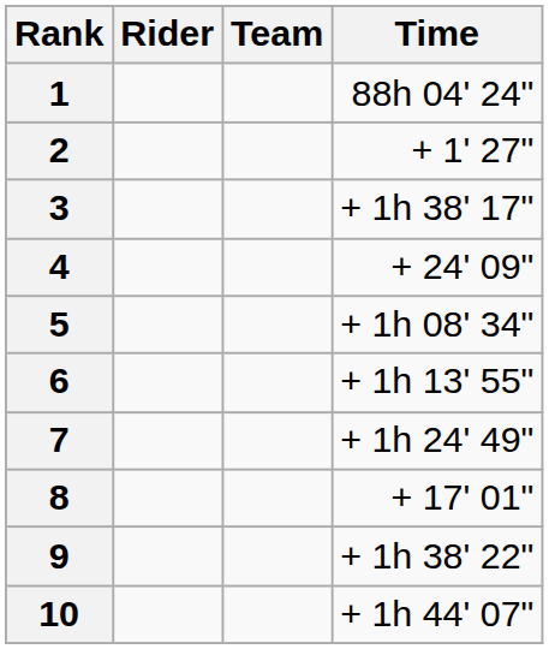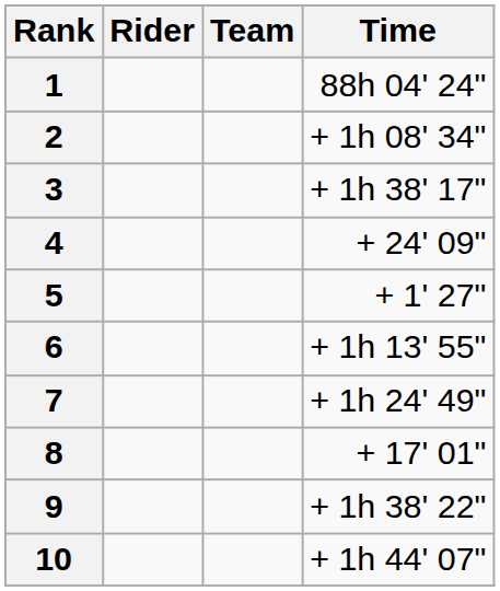 <table class="wikitable">
 <tr>
 <th scope="col">Rank</th>
 <th scope="col">Rider</th>
 <th scope="col">Team</th>
 <th scope="col">Time</th>
 </tr>
 <tr>
 <th scope="row">1</th>
 <td>  </td>
 <td></td>
 <td style="text-align:right;">88h 04' 24"</td>
 </tr>
 <tr>
 <th scope="row">2</th>
 <td></td>
 <td></td>
-<td style="text-align:right;">+ 1' 27"</td>
+<td style="text-align:right;">+ 1h 08' 34"</td>
 </tr>
 <tr>
 <th scope="row">3</th>
 <td></td>
 <td></td>
 <td style="text-align:right;">+ 1h 38' 17"</td>
 </tr>
 <tr>
 <th scope="row">4</th>
 <td></td>
 <td></td>
 <td style="text-align:right;">+ 24' 09"</td>
 </tr>
 <tr>
 <th scope="row">5</th>
 <td></td>
 <td></td>
-<td style="text-align:right;">+ 1h 08' 34"</td>
+<td style="text-align:right;">+ 1' 27"</td>
 </tr>
 <tr>
 <th scope="row">6</th>
 <td></td>
 <td></td>
 <td style="text-align:right;">+ 1h 13' 55"</td>
 </tr>
 <tr>
 <th scope="row">7</th>
 <td></td>
 <td></td>
 <td style="text-align:right;">+ 1h 24' 49"</td>
 </tr>
 <tr>
 <th scope="row">8</th>
 <td></td>
 <td></td>
 <td style="text-align:right;">+ 17' 01"</td>
 </tr>
 <tr>
 <th scope="row">9</th>
 <td></td>
 <td></td>
 <td style="text-align:right;">+ 1h 38' 22"</td>
 </tr>
 <tr>
 <th scope="row">10</th>
 <td></td>
 <td></td>
 <td style="text-align:right;">+ 1h 44' 07"</td>
 </tr>
 </table>
